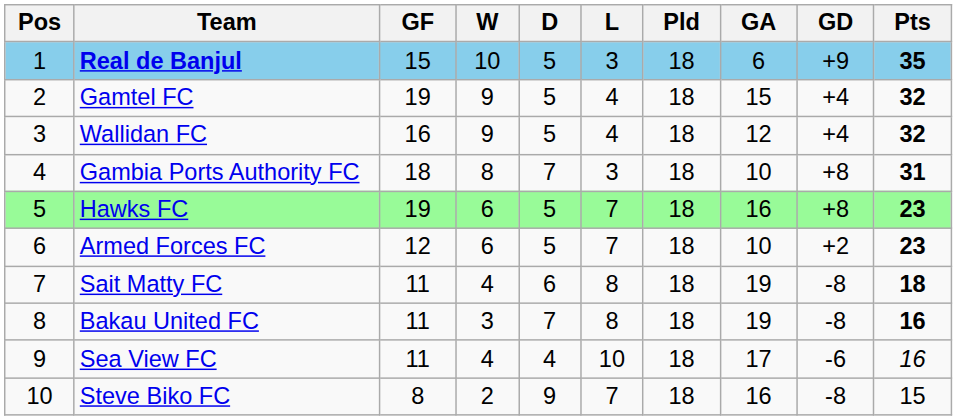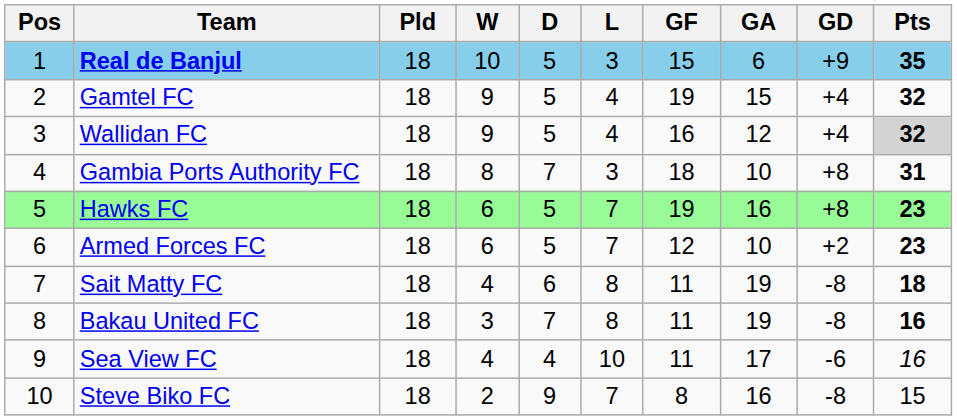 <table class="wikitable" style="text-align: center;">
 <tr>
 <th style="width: 40px;">Pos</th>
 <th style="width: 200px;">Team</th>
-<th style="width: 45px;">GF</th>
+<th style="width: 45px;">Pld</th>
 <th style="width: 35px;">W</th>
 <th style="width: 35px;">D</th>
 <th style="width: 35px;">L</th>
-<th style="width: 45px;">Pld</th>
+<th style="width: 45px;">GF</th>
 <th style="width: 45px;">GA</th>
 <th style="width: 45px;">GD</th>
 <th style="width: 45px;">Pts</th>
 </tr>
 <tr style="background:#87ceeb;">
 <td>1</td>
 <td style="text-align: left;"><strong><a href='#'>Real de Banjul</a></strong></td>
-<td>15</td>
+<td>18</td>
 <td>10</td>
 <td>5</td>
 <td>3</td>
-<td>18</td>
+<td>15</td>
 <td>6</td>
 <td>+9</td>
 <td><strong>35</strong></td>
 </tr>
 <tr>
 <td>2</td>
 <td style="text-align: left;"><a href='#'>Gamtel FC</a></td>
-<td>19</td>
+<td>18</td>
 <td>9</td>
 <td>5</td>
 <td>4</td>
-<td>18</td>
+<td>19</td>
 <td>15</td>
 <td>+4</td>
 <td><strong>32</strong></td>
 </tr>
 <tr>
 <td>3</td>
 <td style="text-align: left;"><a href='#'>Wallidan FC</a></td>
-<td>16</td>
+<td>18</td>
 <td>9</td>
 <td>5</td>
 <td>4</td>
-<td>18</td>
+<td>16</td>
 <td>12</td>
 <td>+4</td>
-<td><strong>32</strong></td>
+<td style="background: lightgrey;"><strong>32</strong></td>
 </tr>
 <tr>
 <td>4</td>
 <td style="text-align: left;"><a href='#'>Gambia Ports Authority FC</a></td>
 <td>18</td>
 <td>8</td>
 <td>7</td>
 <td>3</td>
 <td>18</td>
 <td>10</td>
 <td>+8</td>
 <td><strong>31</strong></td>
 </tr>
 <tr style="background: #98fb98" width="20">
 <td>5</td>
 <td style="text-align: left;"><a href='#'>Hawks FC</a></td>
-<td>19</td>
+<td>18</td>
 <td>6</td>
 <td>5</td>
 <td>7</td>
-<td>18</td>
+<td>19</td>
 <td>16</td>
 <td>+8</td>
 <td><strong>23</strong></td>
 </tr>
 <tr>
 <td>6</td>
 <td style="text-align: left;"><a href='#'>Armed Forces FC</a></td>
-<td>12</td>
+<td>18</td>
 <td>6</td>
 <td>5</td>
 <td>7</td>
-<td>18</td>
+<td>12</td>
 <td>10</td>
 <td>+2</td>
 <td><strong>23</strong></td>
 </tr>
 <tr>
 <td>7</td>
 <td style="text-align: left;"><a href='#'>Sait Matty FC</a></td>
-<td>11</td>
+<td>18</td>
 <td>4</td>
 <td>6</td>
 <td>8</td>
-<td>18</td>
+<td>11</td>
 <td>19</td>
 <td>-8</td>
 <td><strong>18</strong></td>
 </tr>
 <tr>
 <td>8</td>
 <td style="text-align: left;"><a href='#'>Bakau United FC</a></td>
-<td>11</td>
+<td>18</td>
 <td>3</td>
 <td>7</td>
 <td>8</td>
-<td>18</td>
+<td>11</td>
 <td>19</td>
 <td>-8</td>
 <td><strong>16</strong></td>
 </tr>
 <tr>
 <td>9</td>
 <td style="text-align: left;"><a href='#'>Sea View FC</a></td>
-<td>11</td>
+<td>18</td>
 <td>4</td>
 <td>4</td>
 <td>10</td>
-<td>18</td>
+<td>11</td>
 <td>17</td>
 <td>-6</td>
 <td><em>16<strong></td>
 </tr>
 <tr s>
 <td>10</td>
 <td style="text-align: left;"><a href='#'>Steve Biko FC</a></td>
-<td>8</td>
+<td>18</td>
 <td>2</td>
 <td>9</td>
 <td>7</td>
-<td>18</td>
+<td>8</td>
 <td>16</td>
 <td>-8</td>
 <td></strong>15<strong></td>
 </tr>
 </table>
